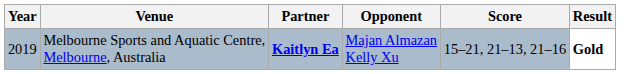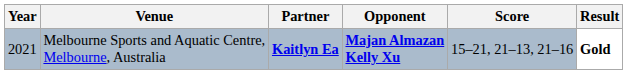 <table class="sortable wikitable" style="font-size: 90%;">
 <tr>
 <th>Year</th>
 <th>Venue</th>
 <th>Partner</th>
 <th>Opponent</th>
 <th>Score</th>
 <th>Result</th>
 </tr>
 <tr style="background:#AABBCC">
-<td align="center">2019</td>
+<td align="center">2021</td>
 <td align="left">Melbourne Sports and Aquatic Centre,<br><a href='#'>Melbourne</a>, Australia</td>
 <td align="left"><strong> <a href='#'>Kaitlyn Ea</a></strong></td>
-<td align="left"> <a href='#'>Majan Almazan</a><br> <a href='#'>Kelly Xu</a></td>
+<td align="left"><strong> <a href='#'>Majan Almazan</a><br> <a href='#'>Kelly Xu</a></strong></td>
 <td align="left">15–21, 21–13, 21–16</td>
 <td style="text-align:left; background:white"> <strong>Gold</strong></td>
 </tr>
 </table>
